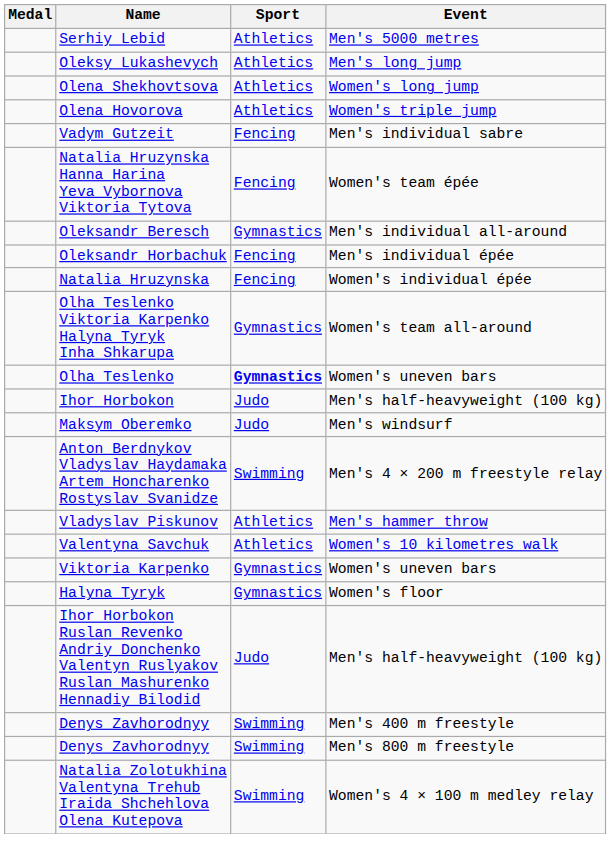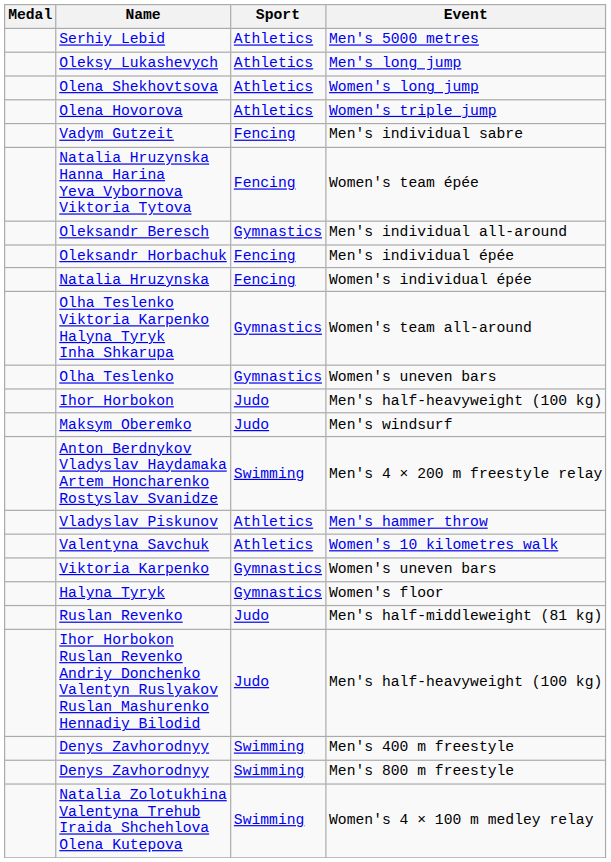 <table class="wikitable sortable" style="font-size: 95%;">
 <tr>
 <th>Medal</th>
 <th>Name</th>
 <th>Sport</th>
 <th>Event</th>
 </tr>
 <tr>
 <td></td>
 <td><a href='#'>Serhiy Lebid</a></td>
 <td><a href='#'>Athletics</a></td>
 <td><a href='#'>Men's 5000 metres</a></td>
 </tr>
 <tr>
 <td></td>
 <td><a href='#'>Oleksy Lukashevych</a></td>
 <td><a href='#'>Athletics</a></td>
 <td><a href='#'>Men's long jump</a></td>
 </tr>
 <tr>
 <td></td>
 <td><a href='#'>Olena Shekhovtsova</a></td>
 <td><a href='#'>Athletics</a></td>
 <td><a href='#'>Women's long jump</a></td>
 </tr>
 <tr>
 <td></td>
 <td><a href='#'>Olena Hovorova</a></td>
 <td><a href='#'>Athletics</a></td>
 <td><a href='#'>Women's triple jump</a></td>
 </tr>
 <tr>
 <td></td>
 <td><a href='#'>Vadym Gutzeit</a></td>
 <td><a href='#'>Fencing</a></td>
 <td>Men's individual sabre</td>
 </tr>
 <tr>
 <td></td>
 <td><a href='#'>Natalia Hruzynska</a><br><a href='#'>Hanna Harina</a><br><a href='#'>Yeva Vybornova</a><br><a href='#'>Viktoria Tytova</a></td>
 <td><a href='#'>Fencing</a></td>
 <td>Women's team épée</td>
 </tr>
 <tr>
 <td></td>
 <td><a href='#'>Oleksandr Beresch</a></td>
 <td><a href='#'>Gymnastics</a></td>
 <td>Men's individual all-around</td>
 </tr>
 <tr>
 <td></td>
 <td><a href='#'>Oleksandr Horbachuk</a></td>
 <td><a href='#'>Fencing</a></td>
 <td>Men's individual épée</td>
 </tr>
 <tr>
 <td></td>
 <td><a href='#'>Natalia Hruzynska</a></td>
 <td><a href='#'>Fencing</a></td>
 <td>Women's individual épée</td>
 </tr>
 <tr>
 <td></td>
 <td><a href='#'>Olha Teslenko</a><br><a href='#'>Viktoria Karpenko</a><br><a href='#'>Halyna Tyryk</a><br><a href='#'>Inha Shkarupa</a></td>
 <td><a href='#'>Gymnastics</a></td>
 <td>Women's team all-around</td>
 </tr>
 <tr>
 <td></td>
 <td><a href='#'>Olha Teslenko</a></td>
-<td><strong><a href='#'>Gymnastics</a></strong></td>
+<td><a href='#'>Gymnastics</a></td>
 <td>Women's uneven bars</td>
 </tr>
 <tr>
 <td></td>
 <td><a href='#'>Ihor Horbokon</a></td>
 <td><a href='#'>Judo</a></td>
 <td>Men's half-heavyweight (100 kg)</td>
 </tr>
 <tr>
 <td></td>
 <td><a href='#'>Maksym Oberemko</a></td>
 <td><a href='#'>Judo</a></td>
 <td>Men's windsurf</td>
 </tr>
 <tr>
 <td></td>
 <td><a href='#'>Anton Berdnykov</a><br><a href='#'>Vladyslav Haydamaka</a><br><a href='#'>Artem Honcharenko</a><br><a href='#'>Rostyslav Svanidze</a></td>
 <td><a href='#'>Swimming</a></td>
 <td>Men's 4 × 200 m freestyle relay</td>
 </tr>
 <tr>
 <td></td>
 <td><a href='#'>Vladyslav Piskunov</a></td>
 <td><a href='#'>Athletics</a></td>
 <td><a href='#'>Men's hammer throw</a></td>
 </tr>
 <tr>
 <td></td>
 <td><a href='#'>Valentyna Savchuk</a></td>
 <td><a href='#'>Athletics</a></td>
 <td><a href='#'>Women's 10 kilometres walk</a></td>
 </tr>
 <tr>
 <td></td>
 <td><a href='#'>Viktoria Karpenko</a></td>
 <td><a href='#'>Gymnastics</a></td>
 <td>Women's uneven bars</td>
 </tr>
 <tr>
 <td></td>
 <td><a href='#'>Halyna Tyryk</a></td>
 <td><a href='#'>Gymnastics</a></td>
 <td>Women's floor</td>
 </tr>
 <tr>
 <td></td>
+<td><a href='#'>Ruslan Revenko</a></td>
+<td><a href='#'>Judo</a></td>
+<td>Men's half-middleweight (81 kg)</td>
+</tr>
+<tr>
+<td></td>
 <td><a href='#'>Ihor Horbokon</a><br><a href='#'>Ruslan Revenko</a><br><a href='#'>Andriy Donchenko</a><br><a href='#'>Valentyn Ruslyakov</a><br><a href='#'>Ruslan Mashurenko</a><br><a href='#'>Hennadiy Bilodid</a></td>
 <td><a href='#'>Judo</a></td>
 <td>Men's half-heavyweight (100 kg)</td>
 </tr>
 <tr>
 <td></td>
 <td><a href='#'>Denys Zavhorodnyy</a></td>
 <td><a href='#'>Swimming</a></td>
 <td>Men's 400 m freestyle</td>
 </tr>
 <tr>
 <td></td>
 <td><a href='#'>Denys Zavhorodnyy</a></td>
 <td><a href='#'>Swimming</a></td>
 <td>Men's 800 m freestyle</td>
 </tr>
 <tr>
 <td></td>
 <td><a href='#'>Natalia Zolotukhina</a><br><a href='#'>Valentyna Trehub</a><br><a href='#'>Iraida Shchehlova</a><br><a href='#'>Olena Kutepova</a></td>
 <td><a href='#'>Swimming</a></td>
 <td>Women's 4 × 100 m medley relay</td>
 </tr>
 </table>
